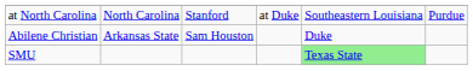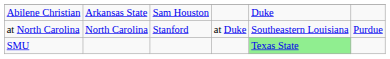 <table class="wikitable">
 <tr>
+</tr>
+<tr>
+<td><a href='#'>Abilene Christian</a></td>
+<td><a href='#'>Arkansas State</a></td>
+<td><a href='#'>Sam Houston</a></td>
+<td></td>
+<td><a href='#'>Duke</a></td>
+<td></td>
 </tr>
 <tr>
 <td>at <a href='#'>North Carolina</a></td>
 <td><a href='#'>North Carolina</a></td>
 <td><a href='#'>Stanford</a></td>
 <td>at <a href='#'>Duke</a></td>
 <td><a href='#'>Southeastern Louisiana</a></td>
 <td><a href='#'>Purdue</a></td>
 </tr>
 <tr>
-<td><a href='#'>Abilene Christian</a></td>
-<td><a href='#'>Arkansas State</a></td>
-<td><a href='#'>Sam Houston</a></td>
-<td></td>
-<td><a href='#'>Duke</a></td>
-<td></td>
-</tr>
-<tr>
 <td><a href='#'>SMU</a></td>
 <td></td>
 <td></td>
 <td></td>
 <td style="background: lightgreen;"><a href='#'>Texas State</a></td>
 <td></td>
 </tr>
 </table>
